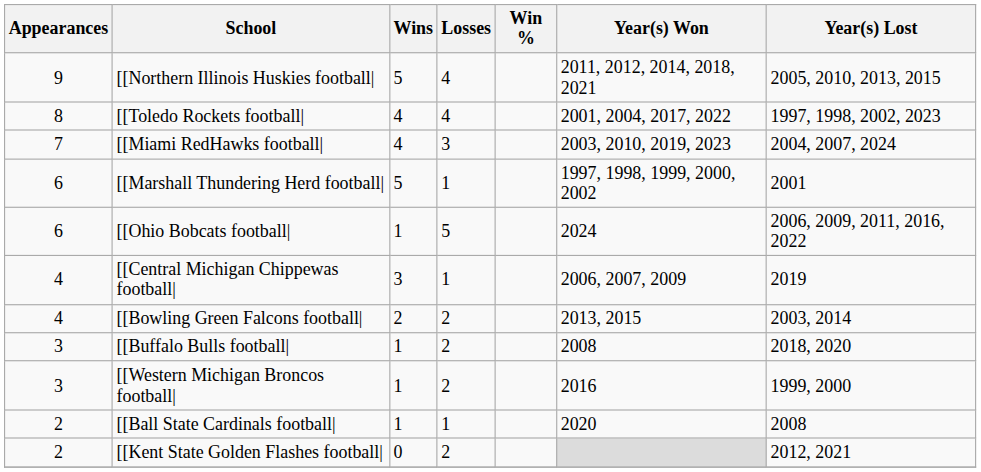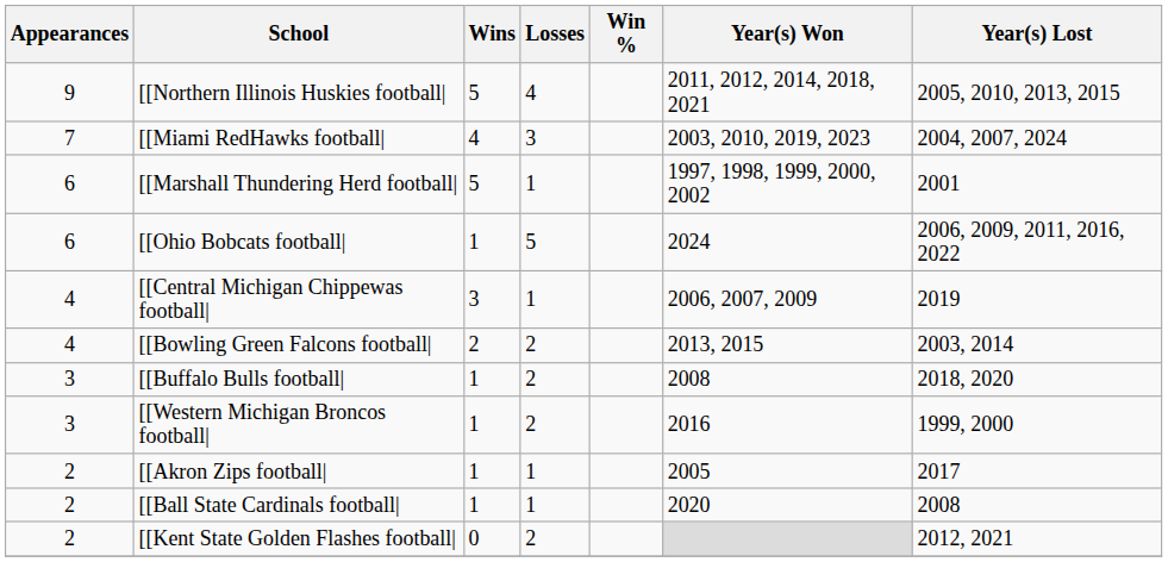 <table class="wikitable sortable">
 <tr>
 <th>Appearances</th>
 <th>School</th>
 <th>Wins</th>
 <th>Losses</th>
 <th>Win %</th>
 <th>Year(s) Won</th>
 <th>Year(s) Lost</th>
 </tr>
 <tr>
 <td align=center>9</td>
 <td style=>[[Northern Illinois Huskies football|</td>
 <td>5</td>
 <td>4</td>
 <td></td>
 <td>2011, 2012, 2014, 2018, 2021</td>
 <td>2005, 2010, 2013, 2015</td>
-</tr>
-<tr>
-<td align=center>8</td>
-<td style=>[[Toledo Rockets football|</td>
-<td>4</td>
-<td>4</td>
-<td></td>
-<td>2001, 2004, 2017, 2022</td>
-<td>1997, 1998, 2002, 2023</td>
 </tr>
 <tr>
 <td align=center>7</td>
 <td style=>[[Miami RedHawks football|</td>
 <td>4</td>
 <td>3</td>
 <td></td>
 <td>2003, 2010, 2019, 2023</td>
 <td>2004, 2007, 2024</td>
 </tr>
 <tr>
 <td align=center>6</td>
 <td style=>[[Marshall Thundering Herd football|</td>
 <td>5</td>
 <td>1</td>
 <td></td>
 <td>1997, 1998, 1999, 2000, 2002</td>
 <td>2001</td>
 </tr>
 <tr>
 <td align=center>6</td>
 <td style=>[[Ohio Bobcats football|</td>
 <td>1</td>
 <td>5</td>
 <td></td>
 <td>2024</td>
 <td>2006, 2009, 2011, 2016, 2022</td>
 </tr>
 <tr>
 <td align=center>4</td>
 <td style=>[[Central Michigan Chippewas football|</td>
 <td>3</td>
 <td>1</td>
 <td></td>
 <td>2006, 2007, 2009</td>
 <td>2019</td>
 </tr>
 <tr>
 <td align=center>4</td>
 <td style=>[[Bowling Green Falcons football|</td>
 <td>2</td>
 <td>2</td>
 <td></td>
 <td>2013, 2015</td>
 <td>2003, 2014</td>
 </tr>
 <tr>
 <td align=center>3</td>
 <td style=>[[Buffalo Bulls football|</td>
 <td>1</td>
 <td>2</td>
 <td></td>
 <td>2008</td>
 <td>2018, 2020</td>
 </tr>
 <tr>
 <td align=center>3</td>
 <td style=>[[Western Michigan Broncos football|</td>
 <td>1</td>
 <td>2</td>
 <td></td>
 <td>2016</td>
 <td>1999, 2000</td>
 </tr>
 <tr>
 <td align=center>2</td>
+<td style=>[[Akron Zips football|</td>
+<td>1</td>
+<td>1</td>
+<td></td>
+<td>2005</td>
+<td>2017</td>
+</tr>
+<tr>
+<td align=center>2</td>
 <td style=>[[Ball State Cardinals football|</td>
 <td>1</td>
 <td>1</td>
 <td></td>
 <td>2020</td>
 <td>2008</td>
 </tr>
 <tr>
 <td align=center>2</td>
 <td style=>[[Kent State Golden Flashes football|</td>
 <td>0</td>
 <td>2</td>
 <td></td>
 <td style="background:#DCDCDC;"> </td>
 <td>2012, 2021</td>
 </tr>
 <tr>
 </tr>
 </table>
